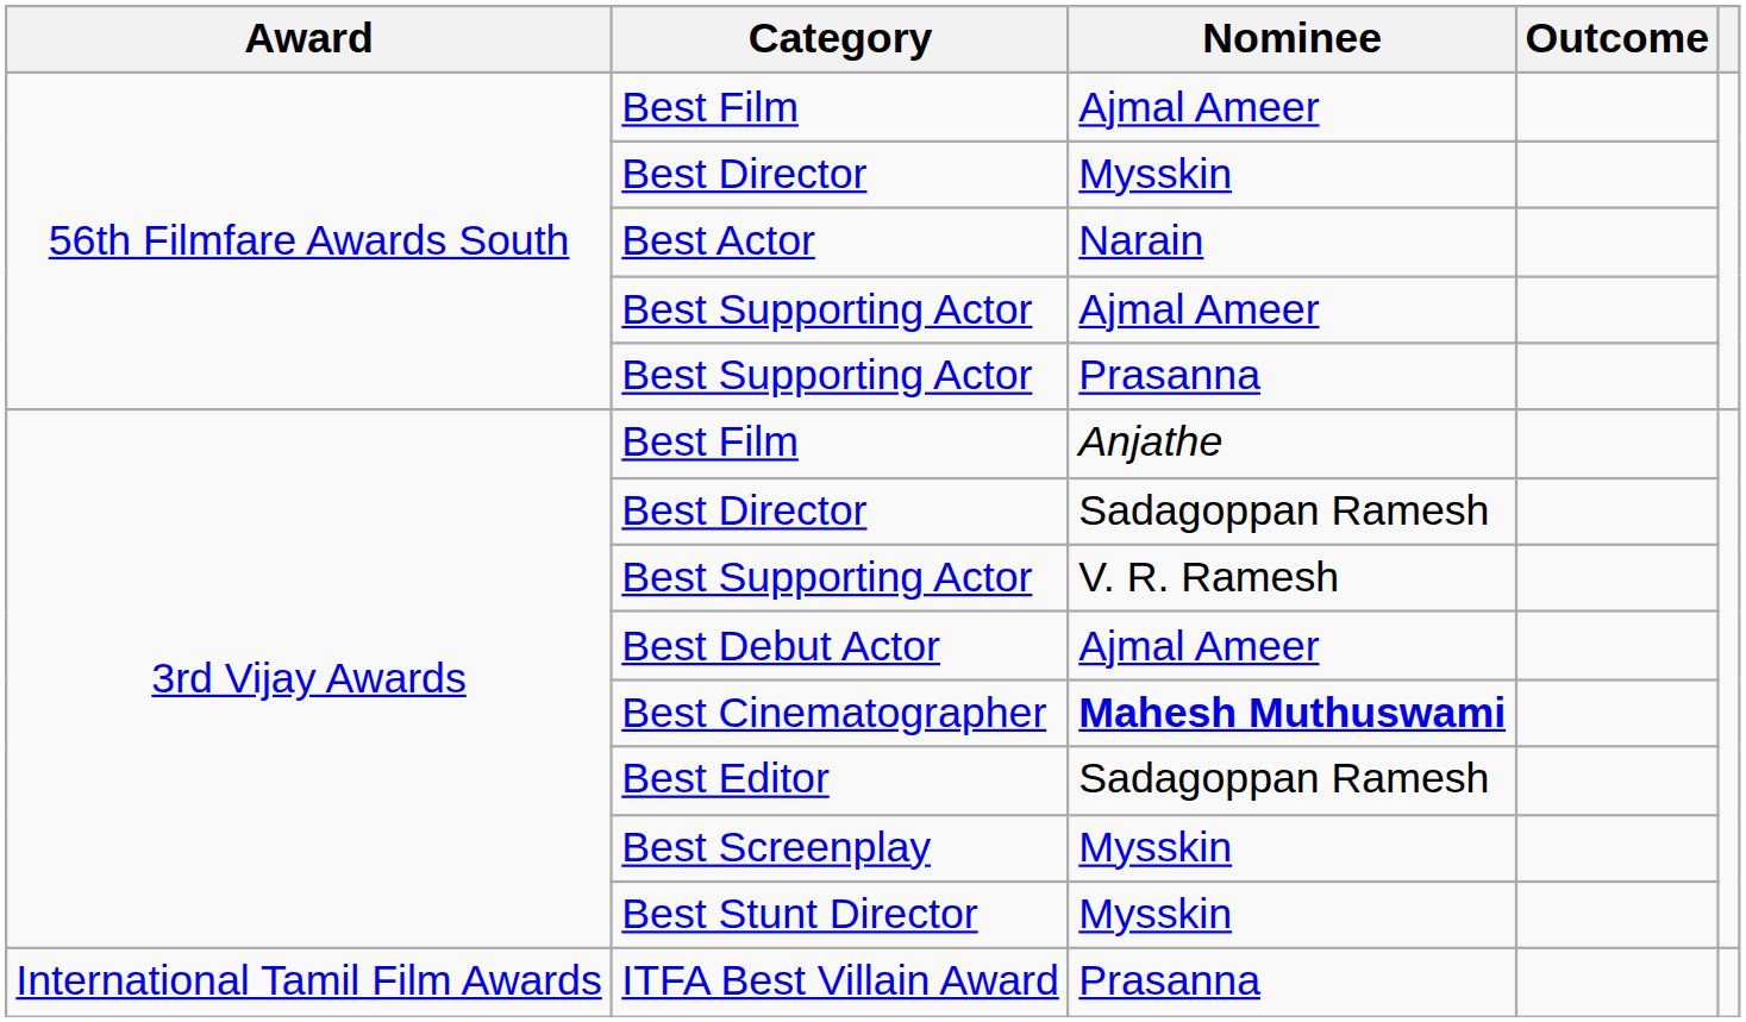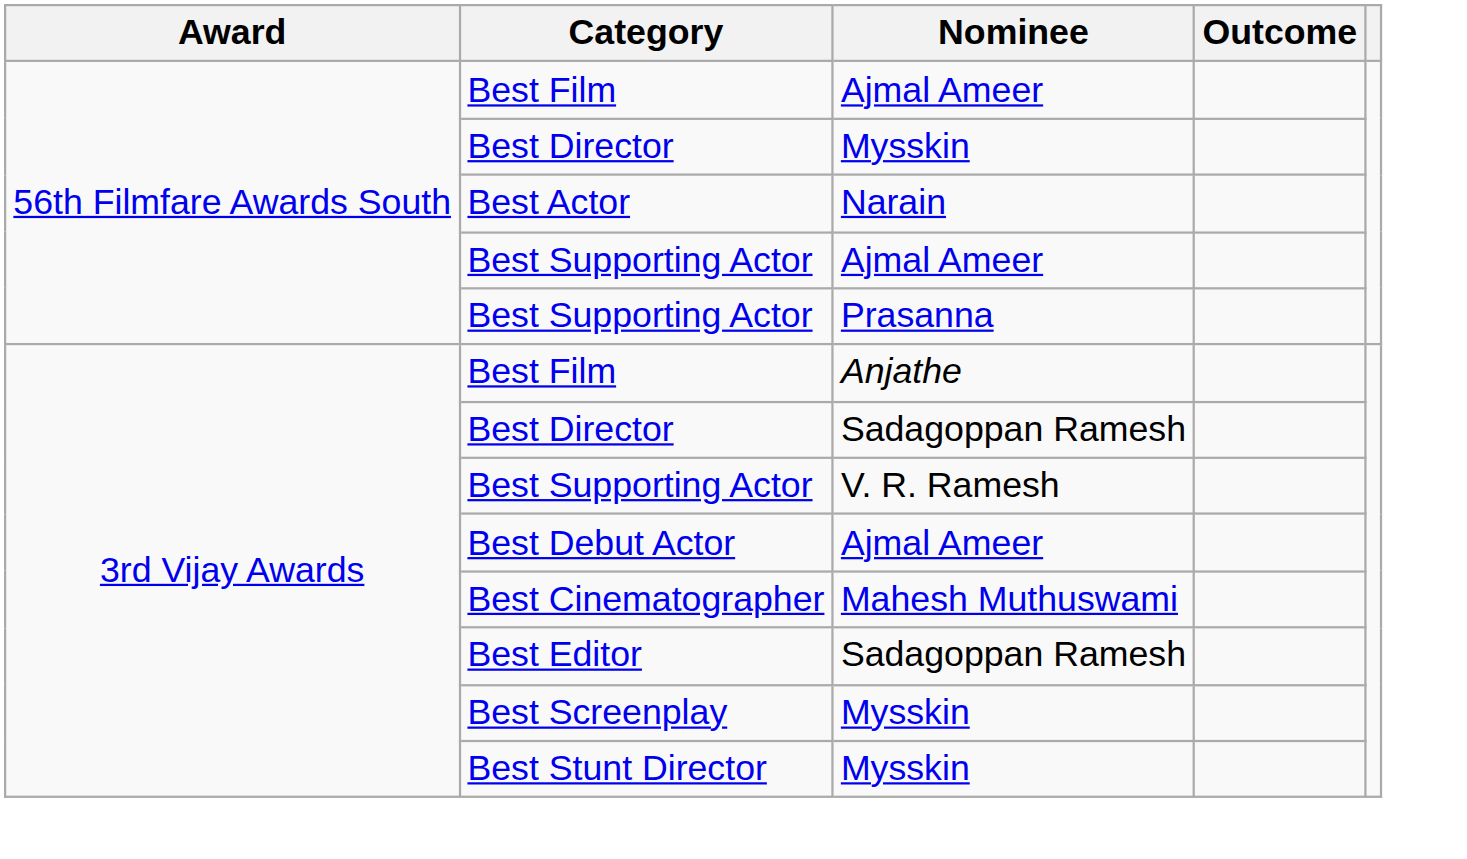 <table class="wikitable">
 <tr>
 <th>Award</th>
 <th>Category</th>
 <th>Nominee</th>
 <th>Outcome</th>
 <th></th>
 </tr>
 <tr>
 <td rowspan="5" style="text-align:center;"><a href='#'>56th Filmfare Awards South</a></td>
 <td><a href='#'>Best Film</a></td>
 <td><a href='#'>Ajmal Ameer</a></td>
 <td></td>
 <td rowspan="5" style="text-align:center;"><br></td>
 </tr>
 <tr>
 <td><a href='#'>Best Director</a></td>
 <td><a href='#'>Mysskin</a></td>
 <td></td>
 </tr>
 <tr>
 <td><a href='#'>Best Actor</a></td>
 <td><a href='#'>Narain</a></td>
 <td></td>
 </tr>
 <tr>
 <td><a href='#'>Best Supporting Actor</a></td>
 <td><a href='#'>Ajmal Ameer</a></td>
 <td></td>
 </tr>
 <tr>
 <td><a href='#'>Best Supporting Actor</a></td>
 <td><a href='#'>Prasanna</a></td>
 <td></td>
 </tr>
 <tr>
 <td rowspan="8" style="text-align:center;"><a href='#'>3rd Vijay Awards</a></td>
 <td><a href='#'>Best Film</a></td>
 <td><em>Anjathe</em></td>
 <td></td>
 <td rowspan="8" style="text-align:center;"></td>
 </tr>
 <tr>
 <td><a href='#'>Best Director</a></td>
 <td>Sadagoppan Ramesh</td>
 <td></td>
 </tr>
 <tr>
 <td><a href='#'>Best Supporting Actor</a></td>
 <td>V. R. Ramesh</td>
 <td></td>
 </tr>
 <tr>
 <td><a href='#'>Best Debut Actor</a></td>
 <td><a href='#'>Ajmal Ameer</a></td>
 <td></td>
 </tr>
 <tr>
 <td><a href='#'>Best Cinematographer</a></td>
-<td><strong><a href='#'>Mahesh Muthuswami</a></strong></td>
+<td><a href='#'>Mahesh Muthuswami</a></td>
 <td></td>
 </tr>
 <tr>
 <td><a href='#'>Best Editor</a></td>
 <td>Sadagoppan Ramesh</td>
 <td></td>
 </tr>
 <tr>
 <td><a href='#'>Best Screenplay</a></td>
 <td><a href='#'>Mysskin</a></td>
 <td></td>
 </tr>
 <tr>
 <td><a href='#'>Best Stunt Director</a></td>
 <td><a href='#'>Mysskin</a></td>
 <td></td>
 </tr>
-<tr>
-<td style="text-align:center;"><a href='#'>International Tamil Film Awards</a></td>
-<td><a href='#'>ITFA Best Villain Award</a></td>
-<td><a href='#'>Prasanna</a></td>
-<td></td>
-<td style="text-align:center;"></td>
-</tr>
 </table>
